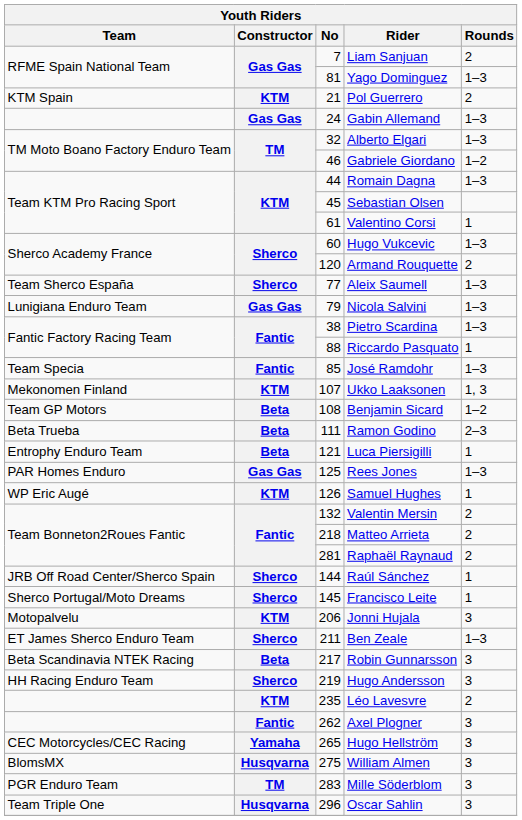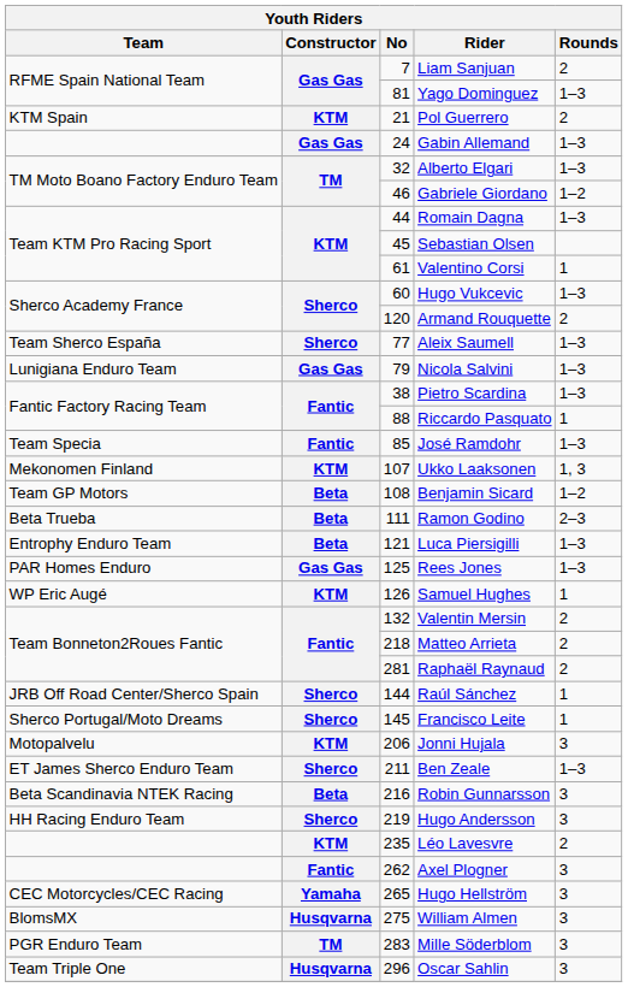 <table class="wikitable" style="font-size: 85%;">
 <tr>
 <th colspan=5><strong>Youth Riders</strong></th>
 </tr>
 <tr>
 <th>Team</th>
 <th>Constructor</th>
 <th>No</th>
 <th>Rider</th>
 <th>Rounds</th>
 </tr>
 <tr>
 <td rowspan=2>RFME Spain National Team</td>
 <th rowspan=2><a href='#'>Gas Gas</a></th>
 <td align="right">7</td>
 <td> <a href='#'>Liam Sanjuan</a></td>
 <td>2</td>
 </tr>
 <tr>
 <td align="right">81</td>
 <td> <a href='#'>Yago Dominguez</a></td>
 <td>1–3</td>
 </tr>
 <tr>
 <td>KTM Spain</td>
 <th><a href='#'>KTM</a></th>
 <td align="right">21</td>
 <td> <a href='#'>Pol Guerrero</a></td>
 <td>2</td>
 </tr>
 <tr>
 <td></td>
 <th><a href='#'>Gas Gas</a></th>
 <td align="right">24</td>
 <td> <a href='#'>Gabin Allemand</a></td>
 <td>1–3</td>
 </tr>
 <tr>
 <td rowspan=2>TM Moto Boano Factory Enduro Team</td>
 <th rowspan=2><a href='#'>TM</a></th>
 <td align="right">32</td>
 <td> <a href='#'>Alberto Elgari</a></td>
 <td>1–3</td>
 </tr>
 <tr>
 <td align="right">46</td>
 <td> <a href='#'>Gabriele Giordano</a></td>
 <td>1–2</td>
 </tr>
 <tr>
 <td rowspan=3>Team KTM Pro Racing Sport</td>
 <th rowspan=3><a href='#'>KTM</a></th>
 <td align="right">44</td>
 <td> <a href='#'>Romain Dagna</a></td>
 <td>1–3</td>
 </tr>
 <tr>
 <td align="right">45</td>
 <td> <a href='#'>Sebastian Olsen</a></td>
 <td></td>
 </tr>
 <tr>
 <td align="right">61</td>
 <td> <a href='#'>Valentino Corsi</a></td>
 <td>1</td>
 </tr>
 <tr>
 <td rowspan=2>Sherco Academy France</td>
 <th rowspan=2><a href='#'>Sherco</a></th>
 <td align="right">60</td>
 <td> <a href='#'>Hugo Vukcevic</a></td>
 <td>1–3</td>
 </tr>
 <tr>
 <td align="right">120</td>
 <td> <a href='#'>Armand Rouquette</a></td>
 <td>2</td>
 </tr>
 <tr>
 <td>Team Sherco España</td>
 <th><a href='#'>Sherco</a></th>
 <td align="right">77</td>
 <td> <a href='#'>Aleix Saumell</a></td>
 <td>1–3</td>
 </tr>
 <tr>
 <td>Lunigiana Enduro Team</td>
 <th><a href='#'>Gas Gas</a></th>
 <td align="right">79</td>
 <td> <a href='#'>Nicola Salvini</a></td>
 <td>1–3</td>
 </tr>
 <tr>
 <td rowspan=2>Fantic Factory Racing Team</td>
 <th rowspan=2><a href='#'>Fantic</a></th>
 <td align="right">38</td>
 <td> <a href='#'>Pietro Scardina</a></td>
 <td>1–3</td>
 </tr>
 <tr>
 <td align="right">88</td>
 <td> <a href='#'>Riccardo Pasquato</a></td>
 <td>1</td>
 </tr>
 <tr>
 <td>Team Specia</td>
 <th><a href='#'>Fantic</a></th>
 <td align="right">85</td>
 <td> <a href='#'>José Ramdohr</a></td>
 <td>1–3</td>
 </tr>
 <tr>
 <td>Mekonomen Finland</td>
 <th><a href='#'>KTM</a></th>
 <td align="right">107</td>
 <td> <a href='#'>Ukko Laaksonen</a></td>
 <td>1, 3</td>
 </tr>
 <tr>
 <td>Team GP Motors</td>
 <th><a href='#'>Beta</a></th>
 <td align="right">108</td>
 <td> <a href='#'>Benjamin Sicard</a></td>
 <td>1–2</td>
 </tr>
 <tr>
 <td>Beta Trueba</td>
 <th><a href='#'>Beta</a></th>
 <td align="right">111</td>
 <td> <a href='#'>Ramon Godino</a></td>
 <td>2–3</td>
 </tr>
 <tr>
 <td>Entrophy Enduro Team</td>
 <th><a href='#'>Beta</a></th>
 <td align="right">121</td>
 <td> <a href='#'>Luca Piersigilli</a></td>
-<td>1</td>
+<td>1–3</td>
 </tr>
 <tr>
 <td>PAR Homes Enduro</td>
 <th><a href='#'>Gas Gas</a></th>
 <td align="right">125</td>
 <td> <a href='#'>Rees Jones</a></td>
 <td>1–3</td>
 </tr>
 <tr>
 <td>WP Eric Augé</td>
 <th><a href='#'>KTM</a></th>
 <td align="right">126</td>
 <td> <a href='#'>Samuel Hughes</a></td>
 <td>1</td>
 </tr>
 <tr>
 <td rowspan=3>Team Bonneton2Roues Fantic</td>
 <th rowspan=3><a href='#'>Fantic</a></th>
 <td align="right">132</td>
 <td> <a href='#'>Valentin Mersin</a></td>
 <td>2</td>
 </tr>
 <tr>
 <td align="right">218</td>
 <td> <a href='#'>Matteo Arrieta</a></td>
 <td>2</td>
 </tr>
 <tr>
 <td align="right">281</td>
 <td> <a href='#'>Raphaël Raynaud</a></td>
 <td>2</td>
 </tr>
 <tr>
 <td>JRB Off Road Center/Sherco Spain</td>
 <th><a href='#'>Sherco</a></th>
 <td align="right">144</td>
 <td> <a href='#'>Raúl Sánchez</a></td>
 <td>1</td>
 </tr>
 <tr>
 <td>Sherco Portugal/Moto Dreams</td>
 <th><a href='#'>Sherco</a></th>
 <td align="right">145</td>
 <td> <a href='#'>Francisco Leite</a></td>
 <td>1</td>
 </tr>
 <tr>
 <td>Motopalvelu</td>
 <th><a href='#'>KTM</a></th>
 <td align="right">206</td>
 <td> <a href='#'>Jonni Hujala</a></td>
 <td>3</td>
 </tr>
 <tr>
 <td>ET James Sherco Enduro Team</td>
 <th><a href='#'>Sherco</a></th>
 <td align="right">211</td>
 <td> <a href='#'>Ben Zeale</a></td>
 <td>1–3</td>
 </tr>
 <tr>
 <td>Beta Scandinavia NTEK Racing</td>
 <th><a href='#'>Beta</a></th>
-<td align="right">217</td>
+<td align="right">216</td>
 <td> <a href='#'>Robin Gunnarsson</a></td>
 <td>3</td>
 </tr>
 <tr>
 <td>HH Racing Enduro Team</td>
 <th><a href='#'>Sherco</a></th>
 <td align="right">219</td>
 <td> <a href='#'>Hugo Andersson</a></td>
 <td>3</td>
 </tr>
 <tr>
 <td></td>
 <th><a href='#'>KTM</a></th>
 <td align="right">235</td>
 <td> <a href='#'>Léo Lavesvre</a></td>
 <td>2</td>
 </tr>
 <tr>
 <td></td>
 <th><a href='#'>Fantic</a></th>
 <td align="right">262</td>
 <td> <a href='#'>Axel Plogner</a></td>
 <td>3</td>
 </tr>
 <tr>
 <td>CEC Motorcycles/CEC Racing</td>
 <th><a href='#'>Yamaha</a></th>
 <td align="right">265</td>
 <td> <a href='#'>Hugo Hellström</a></td>
 <td>3</td>
 </tr>
 <tr>
 <td>BlomsMX</td>
 <th><a href='#'>Husqvarna</a></th>
 <td align="right">275</td>
 <td> <a href='#'>William Almen</a></td>
 <td>3</td>
 </tr>
 <tr>
 <td>PGR Enduro Team</td>
 <th><a href='#'>TM</a></th>
 <td align="right">283</td>
 <td> <a href='#'>Mille Söderblom</a></td>
 <td>3</td>
 </tr>
 <tr>
 <td>Team Triple One</td>
 <th><a href='#'>Husqvarna</a></th>
 <td align="right">296</td>
 <td> <a href='#'>Oscar Sahlin</a></td>
 <td>3</td>
 </tr>
 <tr>
 </tr>
 </table>
